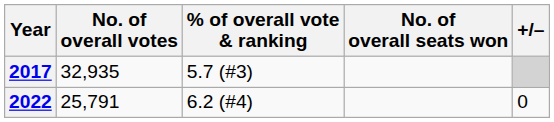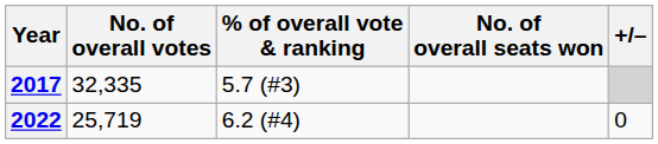 <table class=wikitable>
 <tr>
 <th>Year</th>
 <th>No. of<br>overall votes</th>
 <th>% of overall vote<br> & ranking</th>
 <th>No. of<br>overall seats won</th>
 <th>+/–</th>
 </tr>
 <tr>
 <th><a href='#'>2017</a></th>
-<td>32,935</td>
+<td>32,335</td>
 <td>5.7  (#3)</td>
 <td></td>
 <td style="background:lightgrey;"></td>
 </tr>
 <tr>
 <th><a href='#'>2022</a></th>
-<td>25,791</td>
+<td>25,719</td>
 <td>6.2  (#4)</td>
 <td></td>
 <td> 0</td>
 </tr>
 </table>
